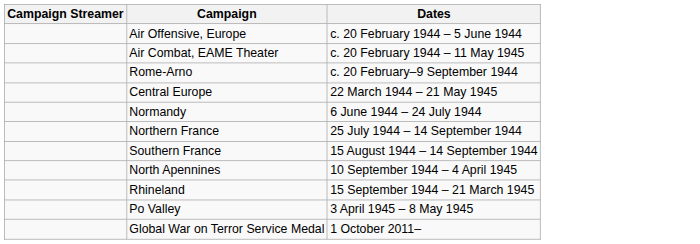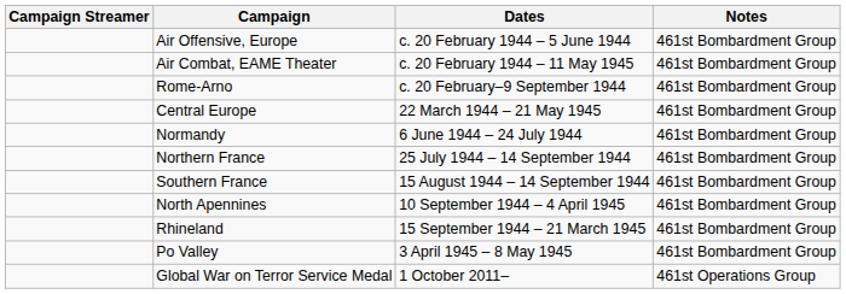 <table class="wikitable">
 <tr style="background:#efefef;">
 <th>Campaign Streamer</th>
 <th>Campaign</th>
 <th>Dates</th>
+<th>Notes</th>
 </tr>
 <tr>
 <td></td>
 <td>Air Offensive, Europe</td>
 <td>c. 20 February 1944 – 5 June 1944</td>
+<td>461st Bombardment Group</td>
 </tr>
 <tr>
 <td></td>
 <td>Air Combat, EAME Theater</td>
 <td>c. 20 February 1944 – 11 May 1945</td>
+<td>461st Bombardment Group</td>
 </tr>
 <tr>
 <td></td>
 <td>Rome-Arno</td>
 <td>c. 20 February–9 September 1944</td>
+<td>461st Bombardment Group</td>
 </tr>
 <tr>
 <td></td>
 <td>Central Europe</td>
 <td>22 March 1944 – 21 May 1945</td>
+<td>461st Bombardment Group</td>
 </tr>
 <tr>
 <td></td>
 <td>Normandy</td>
 <td>6 June 1944 – 24 July 1944</td>
+<td>461st Bombardment Group</td>
 </tr>
 <tr>
 <td></td>
 <td>Northern France</td>
 <td>25 July 1944 – 14 September 1944</td>
+<td>461st Bombardment Group</td>
 </tr>
 <tr>
 <td></td>
 <td>Southern France</td>
 <td>15 August 1944 – 14 September 1944</td>
+<td>461st Bombardment Group</td>
 </tr>
 <tr>
 <td></td>
 <td>North Apennines</td>
 <td>10 September 1944 – 4 April 1945</td>
+<td>461st Bombardment Group</td>
 </tr>
 <tr>
 <td></td>
 <td>Rhineland</td>
 <td>15 September 1944 – 21 March 1945</td>
+<td>461st Bombardment Group</td>
 </tr>
 <tr>
 <td></td>
 <td>Po Valley</td>
 <td>3 April 1945 – 8 May 1945</td>
+<td>461st Bombardment Group</td>
 </tr>
 <tr>
 <td></td>
 <td>Global War on Terror Service Medal</td>
 <td>1 October 2011–</td>
+<td>461st Operations Group</td>
 </tr>
 </table>
